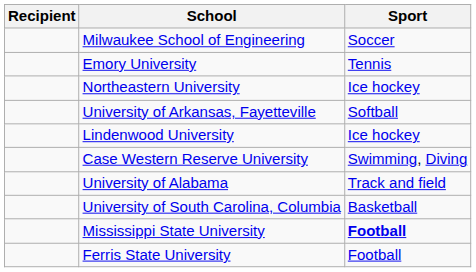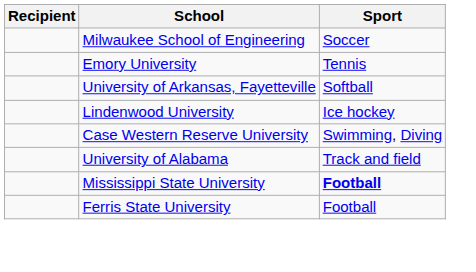 <table class="wikitable sortable">
 <tr>
 <th>Recipient</th>
 <th>School</th>
 <th>Sport</th>
 </tr>
 <tr>
 <td></td>
 <td><a href='#'>Milwaukee School of Engineering</a></td>
 <td><a href='#'>Soccer</a></td>
 </tr>
 <tr>
 <td></td>
 <td><a href='#'>Emory University</a></td>
 <td><a href='#'>Tennis</a></td>
-</tr>
-<tr>
-<td></td>
-<td><a href='#'>Northeastern University</a></td>
-<td><a href='#'>Ice hockey</a></td>
 </tr>
 <tr>
 <td></td>
 <td><a href='#'>University of Arkansas, Fayetteville</a></td>
 <td><a href='#'>Softball</a></td>
 </tr>
 <tr>
 <td></td>
 <td><a href='#'>Lindenwood University</a></td>
 <td><a href='#'>Ice hockey</a></td>
 </tr>
 <tr>
 <td></td>
 <td><a href='#'>Case Western Reserve University</a></td>
 <td><a href='#'>Swimming</a>, <a href='#'>Diving</a></td>
 </tr>
 <tr>
 <td></td>
 <td><a href='#'>University of Alabama</a></td>
 <td><a href='#'>Track and field</a></td>
 </tr>
 <tr>
 <td></td>
-<td><a href='#'>University of South Carolina, Columbia</a></td>
-<td><a href='#'>Basketball</a></td>
-</tr>
-<tr>
-<td></td>
 <td><a href='#'>Mississippi State University</a></td>
 <td><strong><a href='#'>Football</a></strong></td>
 </tr>
 <tr>
 <td></td>
 <td><a href='#'>Ferris State University</a></td>
 <td><a href='#'>Football</a></td>
 </tr>
 </table>
